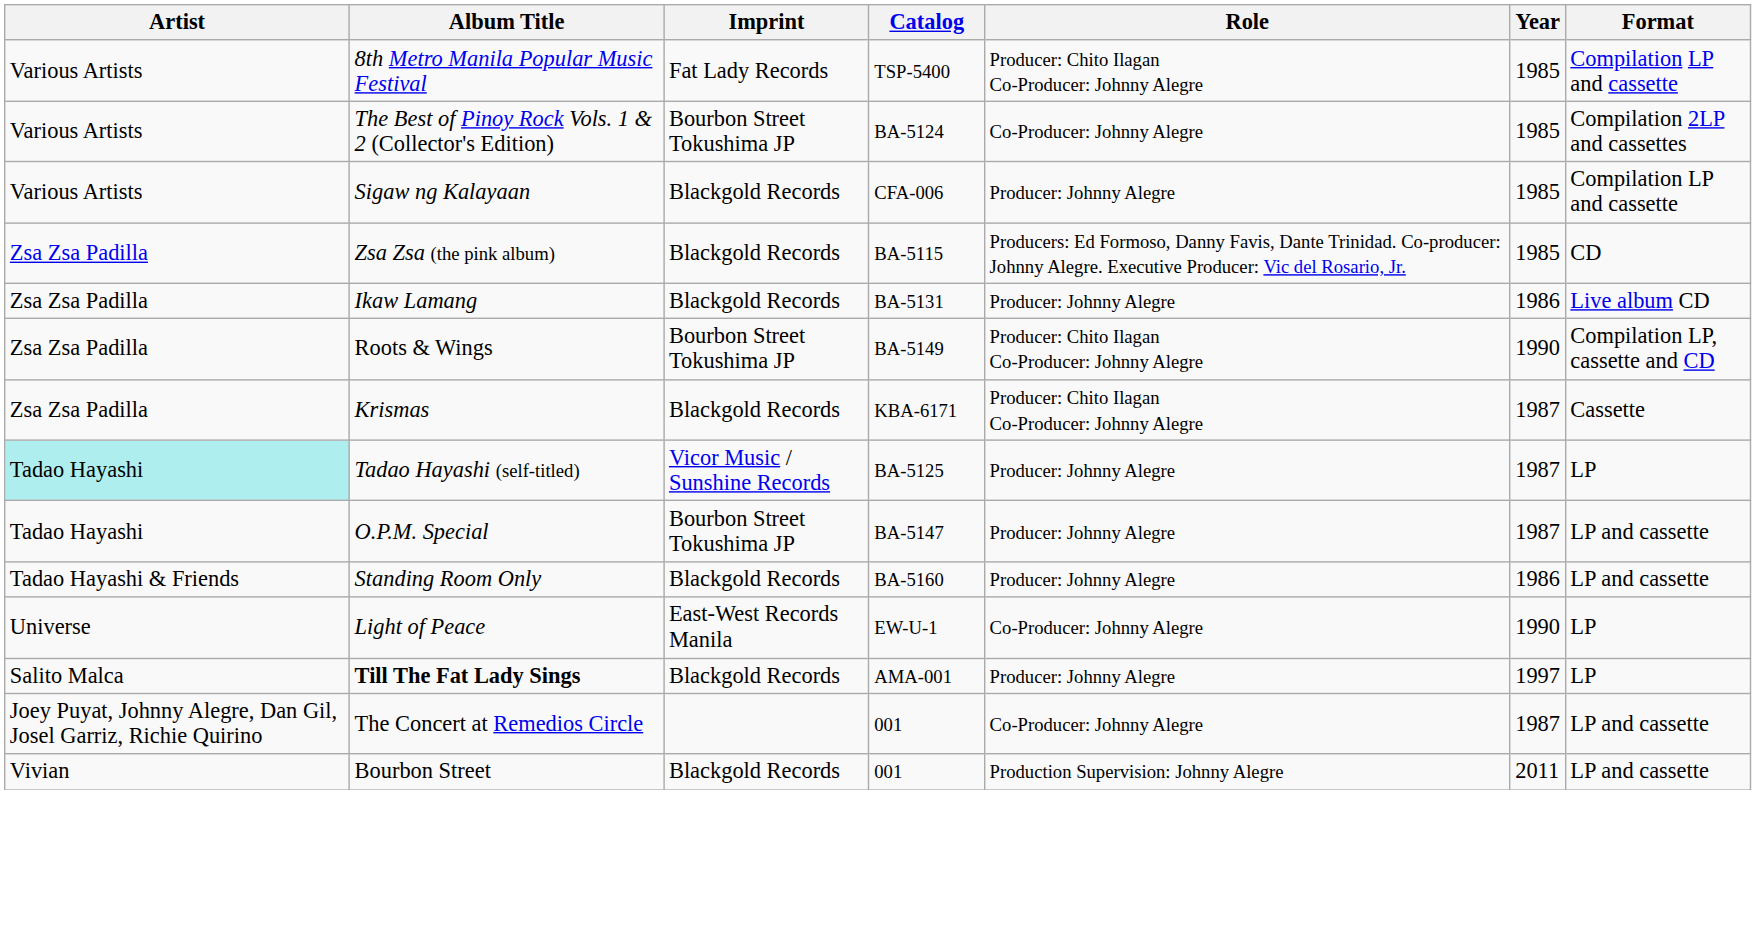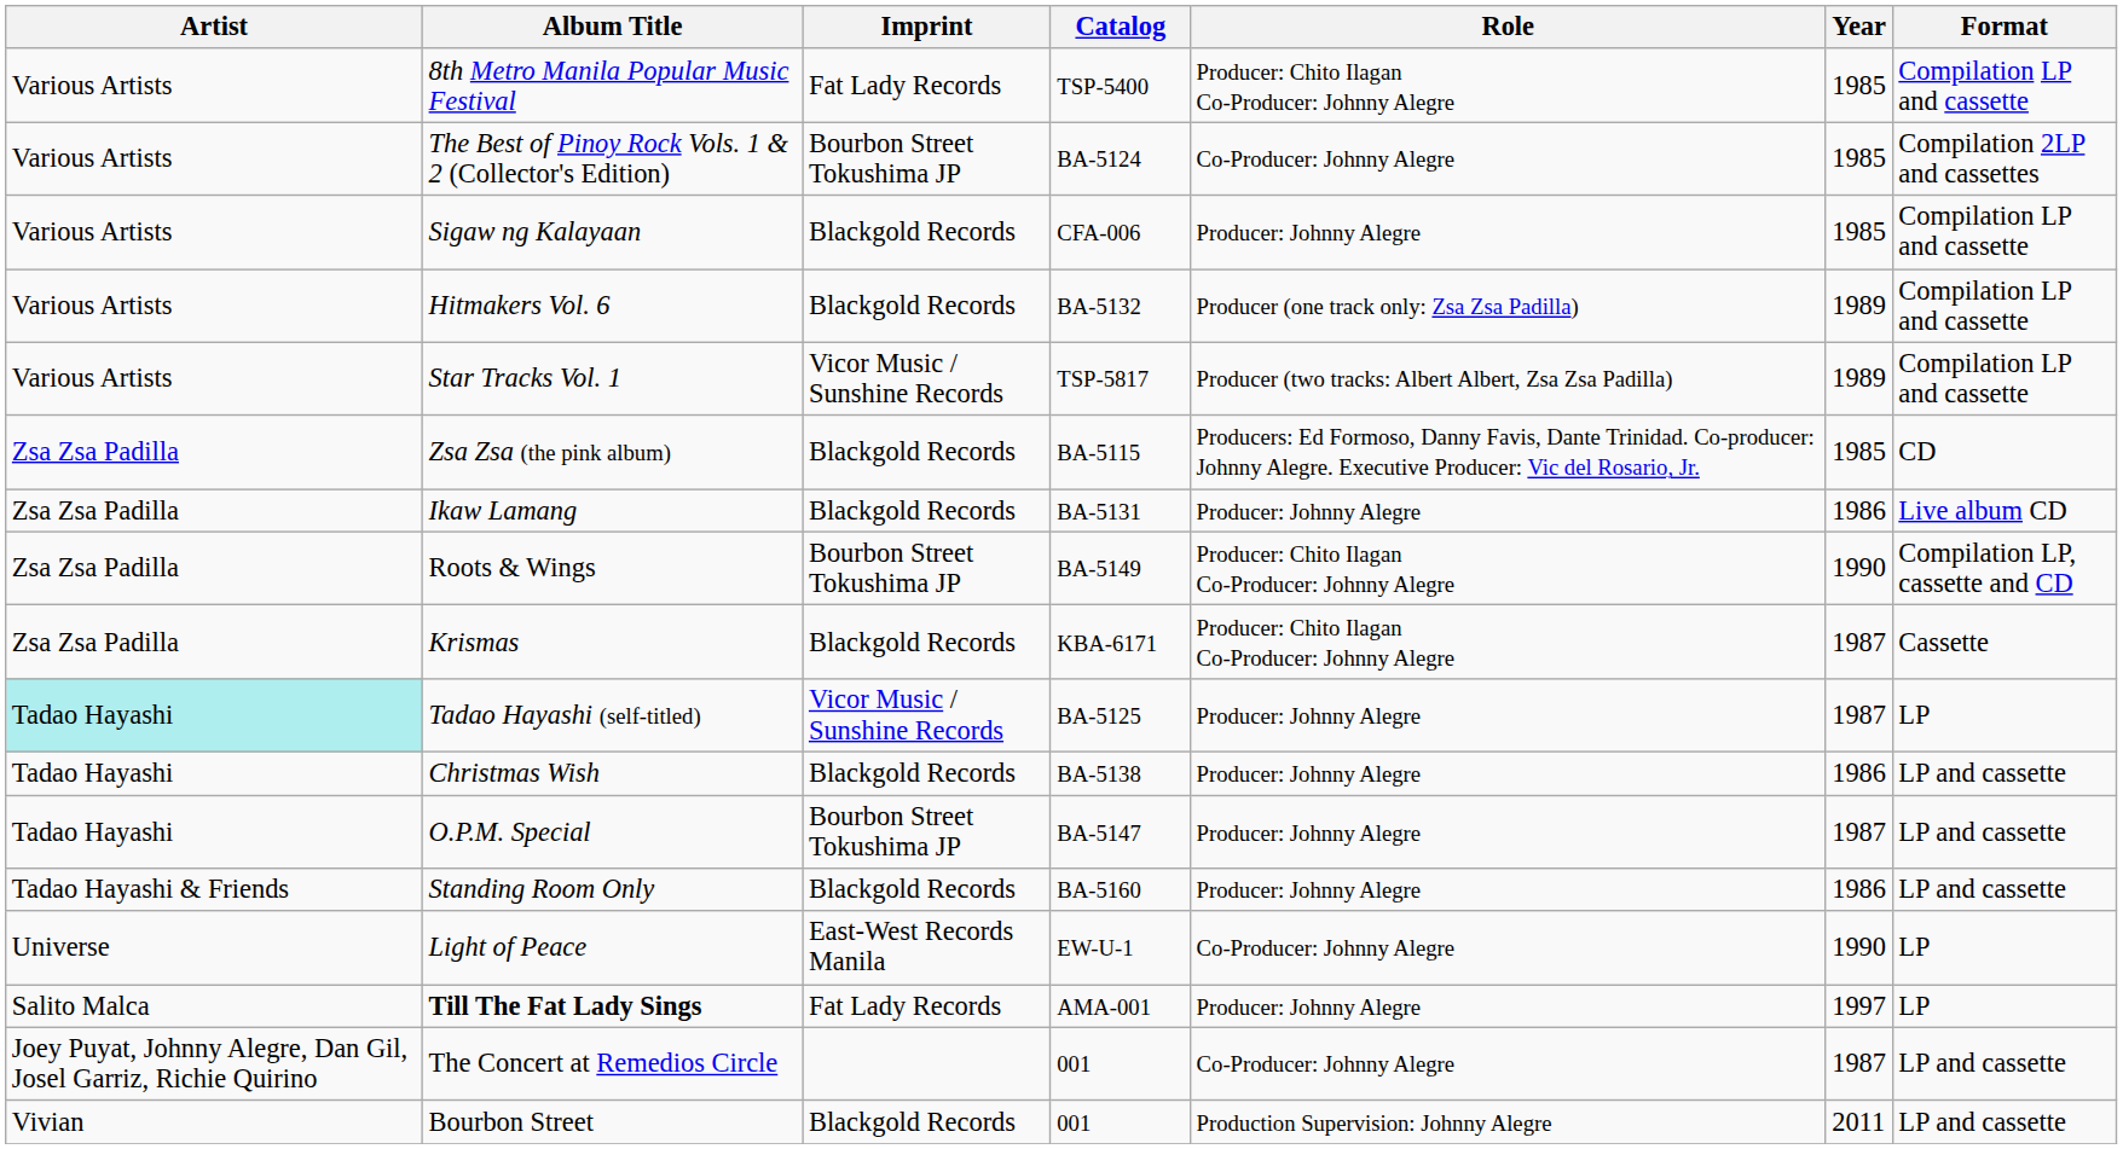 <table class="wikitable sortable">
 <tr>
 <th>Artist</th>
 <th>Album Title</th>
 <th>Imprint</th>
 <th width=75px><a href='#'>Catalog</a></th>
 <th>Role</th>
 <th>Year</th>
 <th width=125px>Format</th>
 </tr>
 <tr>
 <td>Various Artists</td>
 <td><em>8th <a href='#'>Metro Manila Popular Music Festival</a></em></td>
 <td>Fat Lady Records</td>
 <td><small>TSP-5400</small></td>
 <td><small>Producer: Chito Ilagan<br> Co-Producer: Johnny Alegre</small></td>
 <td>1985</td>
 <td><a href='#'>Compilation</a> <a href='#'>LP</a> and <a href='#'>cassette</a></td>
 </tr>
 <tr>
 <td>Various Artists</td>
 <td><em>The Best of <a href='#'>Pinoy Rock</a> Vols. 1 & 2</em> (Collector's Edition)</td>
 <td>Bourbon Street Tokushima JP</td>
 <td><small>BA-5124</small></td>
 <td><small>Co-Producer: Johnny Alegre</small></td>
 <td>1985</td>
 <td>Compilation <a href='#'>2LP</a> and cassettes</td>
 </tr>
 <tr>
 <td>Various Artists</td>
 <td><em>Sigaw ng Kalayaan</em></td>
 <td>Blackgold Records</td>
 <td><small>CFA-006</small></td>
 <td><small>Producer: Johnny Alegre</small></td>
 <td>1985</td>
+<td>Compilation LP and cassette</td>
+</tr>
+<tr>
+<td>Various Artists</td>
+<td><em>Hitmakers Vol. 6</em></td>
+<td>Blackgold Records</td>
+<td><small>BA-5132</small></td>
+<td><small>Producer (one track only: <a href='#'>Zsa Zsa Padilla</a>)</small></td>
+<td>1989</td>
+<td>Compilation LP and cassette</td>
+</tr>
+<tr>
+<td>Various Artists</td>
+<td><em>Star Tracks Vol. 1</em></td>
+<td>Vicor Music / Sunshine Records</td>
+<td><small>TSP-5817</small></td>
+<td><small>Producer (two tracks: Albert Albert, Zsa Zsa Padilla)</small></td>
+<td>1989</td>
 <td>Compilation LP and cassette</td>
 </tr>
 <tr>
 <td><a href='#'>Zsa Zsa Padilla</a></td>
 <td><em>Zsa Zsa</em> <small>(the pink album)</small></td>
 <td>Blackgold Records</td>
 <td><small>BA-5115</small></td>
 <td><small>Producers: Ed Formoso, Danny Favis, Dante Trinidad. Co-producer: Johnny Alegre. Executive Producer: <a href='#'>Vic del Rosario, Jr.</a></small></td>
 <td>1985</td>
 <td>CD</td>
 </tr>
 <tr>
 <td>Zsa Zsa Padilla</td>
 <td><em>Ikaw Lamang</em></td>
 <td>Blackgold Records</td>
 <td><small>BA-5131</small></td>
 <td><small>Producer: Johnny Alegre</small></td>
 <td>1986</td>
 <td><a href='#'>Live album</a> CD</td>
 </tr>
 <tr>
 <td>Zsa Zsa Padilla</td>
 <td>Roots & Wings</td>
 <td>Bourbon Street Tokushima JP</td>
 <td><small>BA-5149</small></td>
 <td><small>Producer: Chito Ilagan<br> Co-Producer: Johnny Alegre</small></td>
 <td>1990</td>
 <td>Compilation LP, cassette and <a href='#'>CD</a></td>
 </tr>
 <tr>
 <td>Zsa Zsa Padilla</td>
 <td><em>Krismas</em></td>
 <td>Blackgold Records</td>
 <td><small>KBA-6171</small></td>
 <td><small>Producer: Chito Ilagan<br> Co-Producer: Johnny Alegre</small></td>
 <td>1987</td>
 <td>Cassette</td>
 </tr>
 <tr>
 <td style="background: paleturquoise;">Tadao Hayashi</td>
 <td><em>Tadao Hayashi</em> <small>(self-titled)</small> </td>
 <td><a href='#'>Vicor Music</a> / <a href='#'>Sunshine Records</a></td>
 <td><small>BA-5125</small></td>
 <td><small>Producer: Johnny Alegre</small></td>
 <td>1987</td>
 <td>LP</td>
 </tr>
 <tr>
 <td>Tadao Hayashi</td>
+<td><em>Christmas Wish</em></td>
+<td>Blackgold Records</td>
+<td><small>BA-5138</small></td>
+<td><small>Producer: Johnny Alegre</small></td>
+<td>1986</td>
+<td>LP and cassette</td>
+</tr>
+<tr>
+<td>Tadao Hayashi</td>
 <td><em>O.P.M. Special</em></td>
 <td>Bourbon Street Tokushima JP</td>
 <td><small>BA-5147</small></td>
 <td><small>Producer: Johnny Alegre</small></td>
 <td>1987</td>
 <td>LP and cassette</td>
 </tr>
 <tr>
 <td>Tadao Hayashi & Friends</td>
 <td><em>Standing Room Only</em></td>
 <td>Blackgold Records</td>
 <td><small>BA-5160</small></td>
 <td><small>Producer: Johnny Alegre</small></td>
 <td>1986</td>
 <td>LP and cassette</td>
 </tr>
 <tr>
 <td>Universe</td>
 <td><em>Light of Peace</em></td>
 <td>East-West Records Manila</td>
 <td><small>EW-U-1</small></td>
 <td><small>Co-Producer: Johnny Alegre</small></td>
 <td>1990</td>
 <td>LP</td>
 </tr>
 <tr>
 <td>Salito Malca</td>
 <td><strong>Till The Fat Lady Sings<em></td>
-<td>Blackgold Records</td>
+<td>Fat Lady Records</td>
 <td><small>AMA-001</small></td>
 <td><small>Producer: Johnny Alegre</small></td>
 <td>1997</td>
 <td>LP</td>
 </tr>
 <tr>
 <td>Joey Puyat, Johnny Alegre, Dan Gil, Josel Garriz, Richie Quirino</td>
 <td></em>The Concert at <a href='#'>Remedios Circle</a><em></td>
 <td></td>
 <td><small>001</small></td>
 <td><small>Co-Producer: Johnny Alegre</small></td>
 <td>1987</td>
 <td>LP and cassette</td>
 </tr>
 <tr>
 <td>Vivian</td>
 <td></em>Bourbon Street<em></td>
 <td>Blackgold Records</td>
 <td><small>001</small></td>
 <td><small>Production Supervision: Johnny Alegre</small></td>
 <td>2011</td>
 <td>LP and cassette</td>
 </tr>
 </table>
